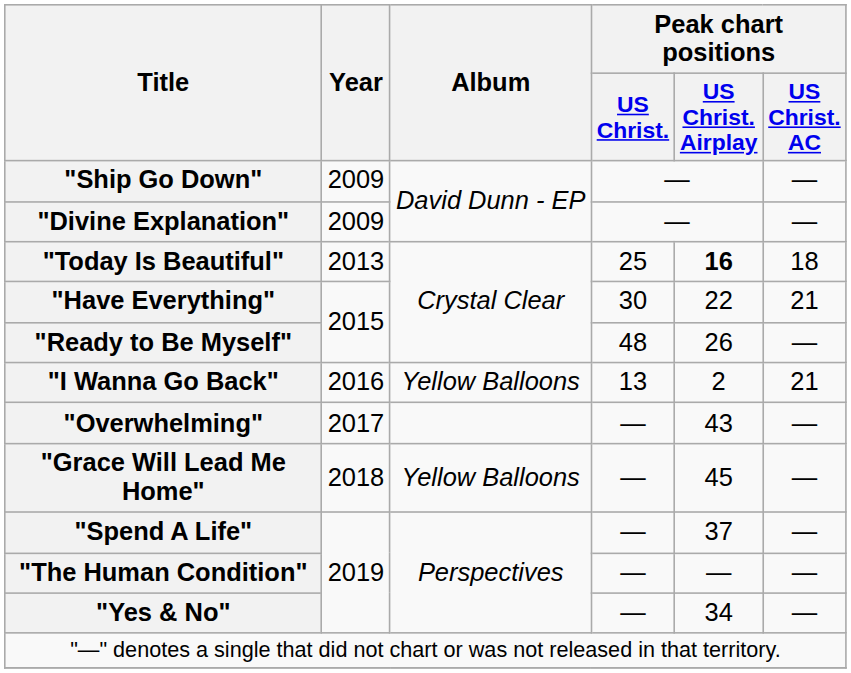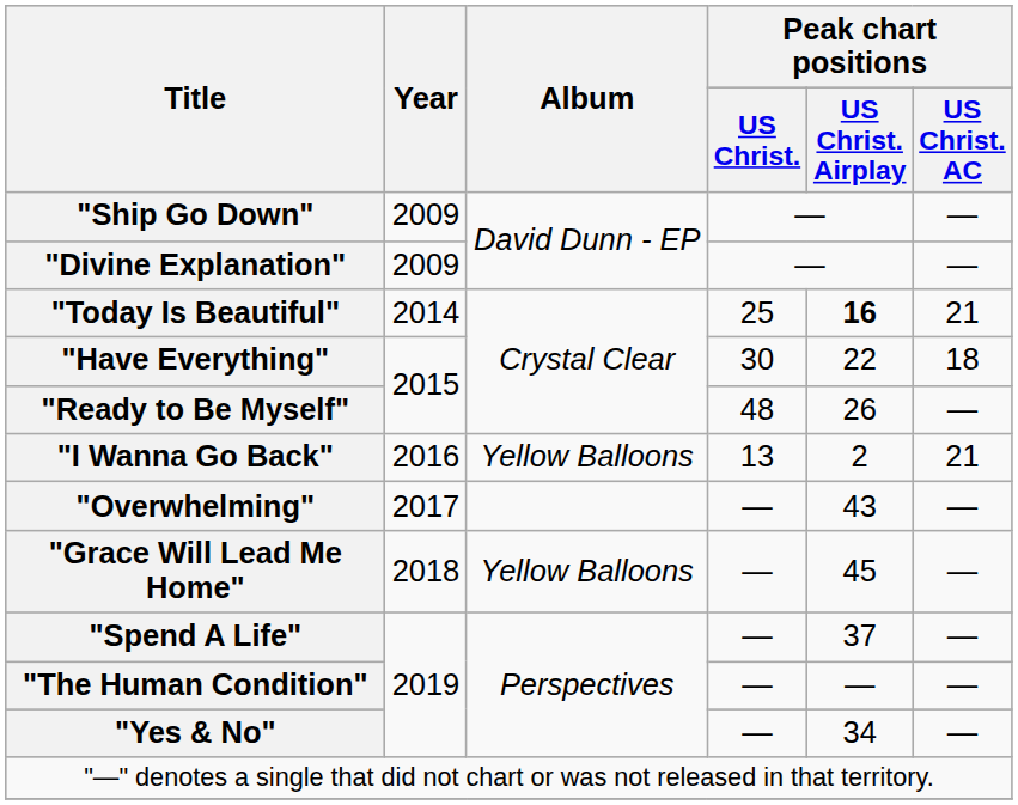 <table class="wikitable plainrowheaders" style="text-align:center;">
 <tr>
 <th scope="col" rowspan="2" style="width:12em;">Title</th>
 <th scope="col" rowspan="2" style="width:1em;">Year</th>
 <th scope="col" rowspan="2">Album</th>
 <th scope="col" colspan="3">Peak chart positions</th>
 </tr>
 <tr>
 <th scope="col" style="width:2.8em;font-size:90%;"><a href='#'>US<br>Christ.</a> <br></th>
 <th scope="col" style="width:2.8em;font-size:90%;"><a href='#'>US<br>Christ.<br>Airplay</a><br></th>
 <th scope="col" style="width:2.8em;font-size:90%;"><a href='#'>US<br>Christ.<br>AC</a> <br></th>
 </tr>
 <tr>
 <th scope="row">"Ship Go Down"</th>
 <td>2009</td>
 <td rowspan="2"><em>David Dunn - EP</em></td>
 <td colspan="2">—</td>
 <td>—</td>
 </tr>
 <tr>
 <th scope="row">"Divine Explanation"</th>
 <td>2009</td>
 <td colspan="2">—</td>
 <td>—</td>
 </tr>
 <tr>
 <th scope="row">"Today Is Beautiful"</th>
-<td>2013</td>
+<td>2014</td>
 <td rowspan="3"><em>Crystal Clear</em></td>
 <td>25</td>
 <td><strong>16</strong></td>
-<td>18</td>
+<td>21</td>
 </tr>
 <tr>
 <th scope="row">"Have Everything"</th>
 <td rowspan="2">2015</td>
 <td>30</td>
 <td>22</td>
-<td>21</td>
+<td>18</td>
 </tr>
 <tr>
 <th scope="row">"Ready to Be Myself"</th>
 <td>48</td>
 <td>26</td>
 <td>—</td>
 </tr>
 <tr>
 <th scope="row">"I Wanna Go Back"</th>
 <td>2016</td>
 <td><em>Yellow Balloons</em></td>
 <td>13</td>
 <td>2</td>
 <td>21</td>
 </tr>
 <tr>
 <th scope="row">"Overwhelming"</th>
 <td>2017</td>
 <td></td>
 <td>—</td>
 <td>43</td>
 <td>—</td>
 </tr>
 <tr>
 <th scope="row">"Grace Will Lead Me Home"</th>
 <td>2018</td>
 <td><em>Yellow Balloons</em></td>
 <td>—</td>
 <td>45</td>
 <td>—</td>
 </tr>
 <tr>
 <th scope="row">"Spend A Life"</th>
 <td rowspan="3">2019</td>
 <td rowspan="3"><em>Perspectives</em></td>
 <td>—</td>
 <td>37</td>
 <td>—</td>
 </tr>
 <tr>
 <th scope="row">"The Human Condition"</th>
 <td>—</td>
 <td>—</td>
 <td>—</td>
 </tr>
 <tr>
 <th scope="row">"Yes & No"</th>
 <td>—</td>
 <td>34</td>
 <td>—</td>
 </tr>
 <tr>
 <td colspan="6" style="font-size:85%">"—" denotes a single that did not chart or was not released in that territory.</td>
 </tr>
 <tr>
 </tr>
 </table>
